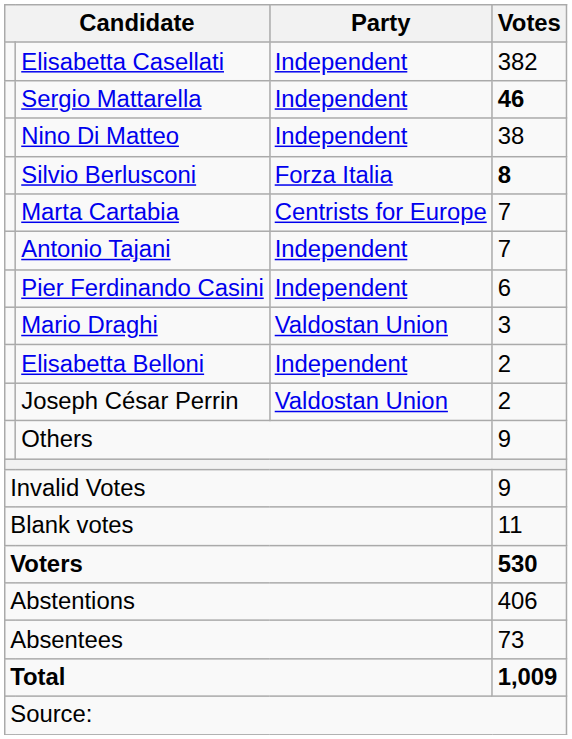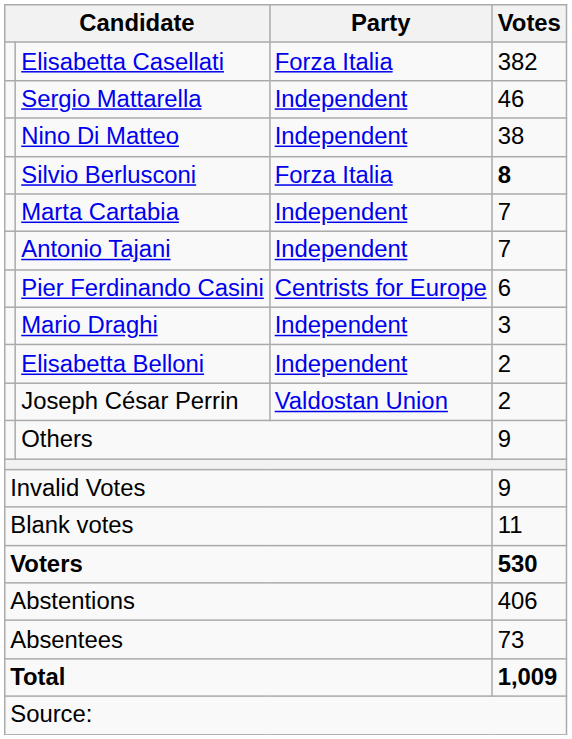 <table class="wikitable mw-collapsible mw-collapsed">
 <tr>
 <th colspan="2">Candidate</th>
 <th>Party</th>
 <th>Votes</th>
 </tr>
 <tr>
 <td bgcolor=></td>
 <td><a href='#'>Elisabetta Casellati</a></td>
-<td><a href='#'>Independent</a></td>
+<td><a href='#'>Forza Italia</a></td>
 <td>382</td>
 </tr>
 <tr>
 <td bgcolor=></td>
 <td><a href='#'>Sergio Mattarella</a></td>
 <td><a href='#'>Independent</a></td>
-<td><strong>46</strong></td>
+<td>46</td>
 </tr>
 <tr>
 <td bgcolor=></td>
 <td><a href='#'>Nino Di Matteo</a></td>
 <td><a href='#'>Independent</a></td>
 <td>38</td>
 </tr>
 <tr>
 <td bgcolor=></td>
 <td><a href='#'>Silvio Berlusconi</a></td>
 <td><a href='#'>Forza Italia</a></td>
 <td><strong>8</strong></td>
 </tr>
 <tr>
 <td bgcolor=></td>
 <td><a href='#'>Marta Cartabia</a></td>
-<td><a href='#'>Centrists for Europe</a></td>
+<td><a href='#'>Independent</a></td>
 <td>7</td>
 </tr>
 <tr>
 <td bgcolor=></td>
 <td><a href='#'>Antonio Tajani</a></td>
 <td><a href='#'>Independent</a></td>
 <td>7</td>
 </tr>
 <tr>
 <td bgcolor=></td>
 <td><a href='#'>Pier Ferdinando Casini</a></td>
-<td><a href='#'>Independent</a></td>
+<td><a href='#'>Centrists for Europe</a></td>
 <td>6</td>
 </tr>
 <tr>
 <td bgcolor=></td>
 <td><a href='#'>Mario Draghi</a></td>
-<td><a href='#'>Valdostan Union</a></td>
+<td><a href='#'>Independent</a></td>
 <td>3</td>
 </tr>
 <tr>
 <td bgcolor=></td>
 <td><a href='#'>Elisabetta Belloni</a></td>
 <td><a href='#'>Independent</a></td>
 <td>2</td>
 </tr>
 <tr>
 <td bgcolor=></td>
 <td>Joseph César Perrin</td>
 <td><a href='#'>Valdostan Union</a></td>
 <td>2</td>
 </tr>
 <tr>
 <td bgcolor=></td>
 <td colspan="2">Others</td>
 <td>9</td>
 </tr>
 <tr>
 <th colspan="4"></th>
 </tr>
 <tr>
 <td colspan="3">Invalid Votes</td>
 <td>9</td>
 </tr>
 <tr>
 <td colspan="3">Blank votes</td>
 <td>11</td>
 </tr>
 <tr>
 <td colspan="3"><strong>Voters</strong></td>
 <td><strong>530</strong></td>
 </tr>
 <tr>
 <td colspan="3">Abstentions</td>
 <td>406</td>
 </tr>
 <tr>
 <td colspan="3">Absentees</td>
 <td>73</td>
 </tr>
 <tr>
 <td colspan="3"><strong>Total</strong></td>
 <td><strong>1,009</strong></td>
 </tr>
 <tr>
 <td colspan="4">Source: </td>
 </tr>
 </table>
